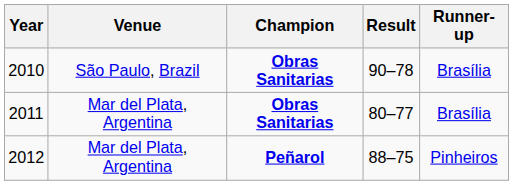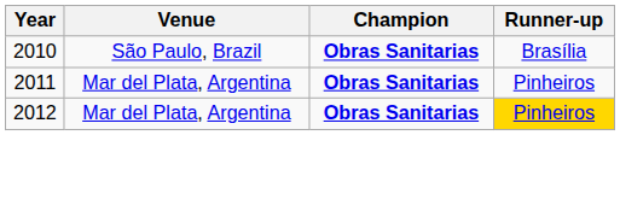 <table class="wikitable" style="text-align: center; font-size:100%; width:500px">
 <tr class="wikitable">
 <th>Year</th>
 <th>Venue</th>
 <th>Champion</th>
-<th>Result</th>
 <th>Runner-up</th>
 </tr>
 <tr>
 <td>2010</td>
 <td><a href='#'>São Paulo</a>, <a href='#'>Brazil</a></td>
 <td><strong><a href='#'>Obras Sanitarias</a></strong></td>
-<td>90–78</td>
 <td><a href='#'>Brasília</a></td>
 </tr>
 <tr>
 <td>2011</td>
 <td><a href='#'>Mar del Plata</a>, <a href='#'>Argentina</a></td>
 <td><strong><a href='#'>Obras Sanitarias</a></strong></td>
-<td>80–77</td>
-<td><a href='#'>Brasília</a></td>
+<td><a href='#'>Pinheiros</a></td>
 </tr>
 <tr>
 <td>2012</td>
 <td><a href='#'>Mar del Plata</a>, <a href='#'>Argentina</a></td>
-<td><strong><a href='#'>Peñarol</a></strong></td>
-<td>88–75</td>
-<td><a href='#'>Pinheiros</a></td>
+<td><strong><a href='#'>Obras Sanitarias</a></strong></td>
+<td style="background: gold;"><a href='#'>Pinheiros</a></td>
 </tr>
 </table>
